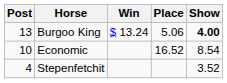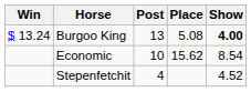 <table class="wikitable" border="1">
 <tr>
+<th>Win</th>
+<th>Horse</th>
 <th>Post</th>
-<th>Horse</th>
-<th>Win</th>
 <th>Place</th>
 <th>Show</th>
 </tr>
 <tr>
+<td align="right"><a href='#'>$</a> 13.24</td>
+<td>Burgoo King</td>
 <td align="right">13</td>
-<td>Burgoo King</td>
-<td align="right"><a href='#'>$</a> 13.24</td>
-<td align="right">5.06</td>
+<td align="right">5.08</td>
 <td align="right"><strong>4.00</strong></td>
 </tr>
 <tr>
+<td></td>
+<td>Economic</td>
 <td align="right">10</td>
-<td>Economic</td>
-<td></td>
-<td align="right">16.52</td>
+<td align="right">15.62</td>
 <td align="right">8.54</td>
 </tr>
 <tr>
+<td></td>
+<td>Stepenfetchit</td>
 <td align="right">4</td>
-<td>Stepenfetchit</td>
 <td></td>
-<td></td>
-<td align="right">3.52</td>
+<td align="right">4.52</td>
 </tr>
 </table>
